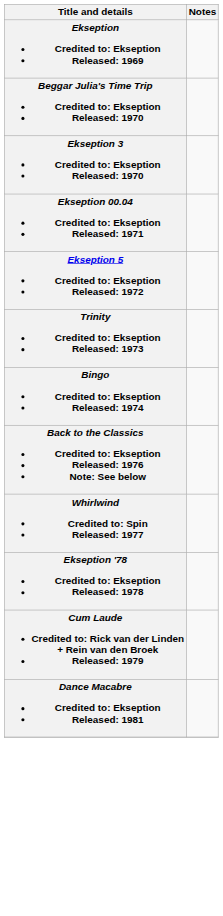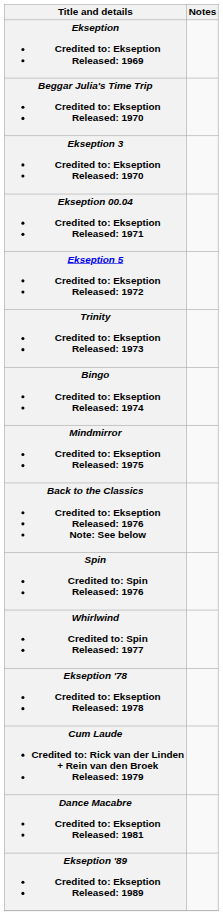 <table class="wikitable plainrowheaders" style="text-align:center;">
 <tr>
 <th scope="col">Title and details</th>
 <th scope="col">Notes</th>
 </tr>
 <tr>
 <th scope="row"><strong><em>Ekseption</em></strong><br><ul><li>Credited to: Ekseption</li><li>Released: 1969</li></ul></th>
 <td><br></td>
 </tr>
 <tr>
 <th scope="row"><strong><em>Beggar Julia's Time Trip</em></strong><br><ul><li>Credited to: Ekseption</li><li>Released: 1970</li></ul></th>
 <td><br></td>
 </tr>
 <tr>
 <th scope="row"><strong><em>Ekseption 3</em></strong><br><ul><li>Credited to: Ekseption</li><li>Released: 1970</li></ul></th>
 <td><br></td>
 </tr>
 <tr>
 <th scope="row"><strong><em>Ekseption 00.04</em></strong><br><ul><li>Credited to: Ekseption</li><li>Released: 1971</li></ul></th>
 <td><br></td>
 </tr>
 <tr>
 <th scope="row"><strong><em><a href='#'>Ekseption 5</a></em></strong><br><ul><li>Credited to: Ekseption</li><li>Released: 1972</li></ul></th>
 <td><br></td>
 </tr>
 <tr>
 <th scope="row"><strong><em>Trinity</em></strong><br><ul><li>Credited to: Ekseption</li><li>Released: 1973</li></ul></th>
 <td><br></td>
 </tr>
 <tr>
 <th scope="row"><strong><em>Bingo</em></strong><br><ul><li>Credited to: Ekseption</li><li>Released: 1974</li></ul></th>
 <td><br></td>
 </tr>
 <tr>
+<th scope="row"><strong><em>Mindmirror</em></strong><br><ul><li>Credited to: Ekseption</li><li>Released: 1975</li></ul></th>
+<td><br></td>
+</tr>
+<tr>
 <th scope="row"><strong><em>Back to the Classics</em></strong><br><ul><li>Credited to: Ekseption</li><li>Released: 1976</li><li>Note: See below</li></ul></th>
+<td><br></td>
+</tr>
+<tr>
+<th scope="row"><strong><em>Spin</em></strong><br><ul><li>Credited to: Spin</li><li>Released: 1976</li></ul></th>
 <td><br></td>
 </tr>
 <tr>
 <th scope="row"><strong><em>Whirlwind</em></strong><br><ul><li>Credited to: Spin</li><li>Released: 1977</li></ul></th>
 <td><br></td>
 </tr>
 <tr>
 <th scope="row"><strong><em>Ekseption '78</em></strong><br><ul><li>Credited to: Ekseption</li><li>Released: 1978</li></ul></th>
 <td><br></td>
 </tr>
 <tr>
 <th scope="row"><strong><em>Cum Laude</em></strong><br><ul><li>Credited to: Rick van der Linden <br>+ Rein van den Broek</li><li>Released: 1979</li></ul></th>
 <td><br></td>
 </tr>
 <tr>
 <th scope="row"><strong><em>Dance Macabre</em></strong><br><ul><li>Credited to: Ekseption</li><li>Released: 1981</li></ul></th>
 <td><br></td>
 </tr>
 <tr>
+<th scope="row"><strong><em>Ekseption '89</em></strong><br><ul><li>Credited to: Ekseption</li><li>Released: 1989</li></ul></th>
+<td><br></td>
+</tr>
+<tr>
 </tr>
 </table>
